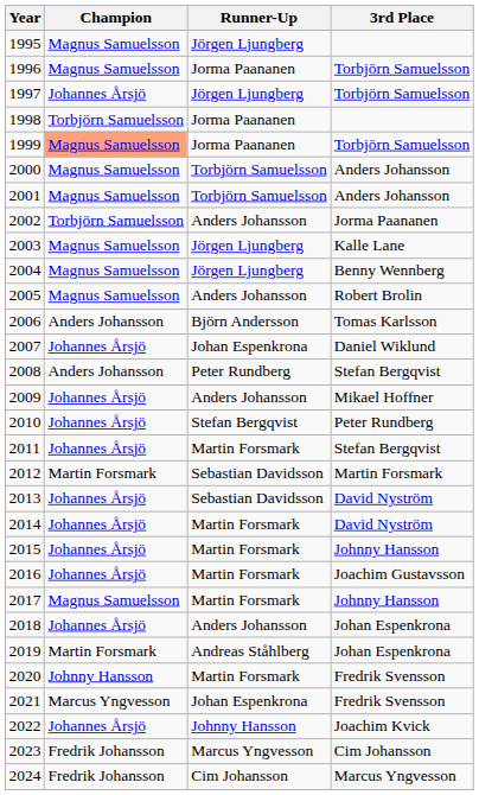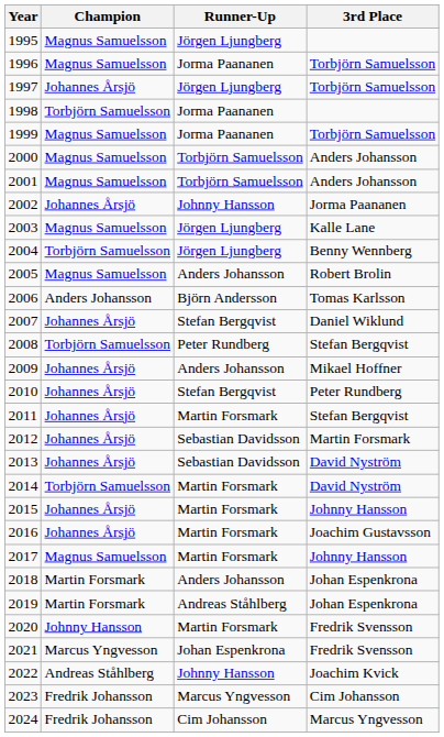 <table class="wikitable">
 <tr>
 <th>Year</th>
 <th>Champion</th>
 <th>Runner-Up</th>
 <th>3rd Place</th>
 </tr>
 <tr>
 <td>1995</td>
 <td> <a href='#'>Magnus Samuelsson</a></td>
 <td> <a href='#'>Jörgen Ljungberg</a></td>
 <td></td>
 </tr>
 <tr>
 <td>1996</td>
 <td> <a href='#'>Magnus Samuelsson</a></td>
 <td> Jorma Paananen</td>
 <td> <a href='#'>Torbjörn Samuelsson</a></td>
 </tr>
 <tr>
 <td>1997</td>
 <td> <a href='#'>Johannes Årsjö</a></td>
 <td> <a href='#'>Jörgen Ljungberg</a></td>
 <td> <a href='#'>Torbjörn Samuelsson</a></td>
 </tr>
 <tr>
 <td>1998</td>
 <td> <a href='#'>Torbjörn Samuelsson</a></td>
 <td> Jorma Paananen</td>
 <td></td>
 </tr>
 <tr>
 <td>1999</td>
-<td style="background: lightsalmon;"> <a href='#'>Magnus Samuelsson</a></td>
+<td> <a href='#'>Magnus Samuelsson</a></td>
 <td> Jorma Paananen</td>
 <td> <a href='#'>Torbjörn Samuelsson</a></td>
 </tr>
 <tr>
 <td>2000</td>
 <td> <a href='#'>Magnus Samuelsson</a></td>
 <td> <a href='#'>Torbjörn Samuelsson</a></td>
 <td> Anders Johansson</td>
 </tr>
 <tr>
 <td>2001</td>
 <td> <a href='#'>Magnus Samuelsson</a></td>
 <td> <a href='#'>Torbjörn Samuelsson</a></td>
 <td> Anders Johansson</td>
 </tr>
 <tr>
 <td>2002</td>
-<td> <a href='#'>Torbjörn Samuelsson</a></td>
-<td> Anders Johansson</td>
+<td> <a href='#'>Johannes Årsjö</a></td>
+<td> <a href='#'>Johnny Hansson</a></td>
 <td>  Jorma Paananen</td>
 </tr>
 <tr>
 <td>2003</td>
 <td> <a href='#'>Magnus Samuelsson</a></td>
 <td> <a href='#'>Jörgen Ljungberg</a></td>
 <td> Kalle Lane</td>
 </tr>
 <tr>
 <td>2004</td>
-<td> <a href='#'>Magnus Samuelsson</a></td>
+<td> <a href='#'>Torbjörn Samuelsson</a></td>
 <td> <a href='#'>Jörgen Ljungberg</a></td>
 <td> Benny Wennberg</td>
 </tr>
 <tr>
 <td>2005</td>
 <td> <a href='#'>Magnus Samuelsson</a></td>
 <td> Anders Johansson</td>
 <td> Robert Brolin</td>
 </tr>
 <tr>
 <td>2006</td>
 <td> Anders Johansson</td>
 <td> Björn Andersson</td>
 <td> Tomas Karlsson</td>
 </tr>
 <tr>
 <td>2007</td>
 <td> <a href='#'>Johannes Årsjö</a></td>
-<td> Johan Espenkrona</td>
+<td> Stefan Bergqvist</td>
 <td> Daniel Wiklund</td>
 </tr>
 <tr>
 <td>2008</td>
-<td> Anders Johansson</td>
+<td> <a href='#'>Torbjörn Samuelsson</a></td>
 <td> Peter Rundberg</td>
 <td> Stefan Bergqvist</td>
 </tr>
 <tr>
 <td>2009</td>
 <td> <a href='#'>Johannes Årsjö</a></td>
 <td> Anders Johansson</td>
 <td> Mikael Hoffner</td>
 </tr>
 <tr>
 <td>2010</td>
 <td> <a href='#'>Johannes Årsjö</a></td>
 <td> Stefan Bergqvist</td>
 <td> Peter Rundberg</td>
 </tr>
 <tr>
 <td>2011</td>
 <td> <a href='#'>Johannes Årsjö</a></td>
 <td> Martin Forsmark</td>
 <td> Stefan Bergqvist</td>
 </tr>
 <tr>
 <td>2012</td>
-<td> Martin Forsmark</td>
+<td> <a href='#'>Johannes Årsjö</a></td>
 <td> Sebastian Davidsson</td>
 <td> Martin Forsmark</td>
 </tr>
 <tr>
 <td>2013</td>
 <td> <a href='#'>Johannes Årsjö</a></td>
 <td> Sebastian Davidsson</td>
 <td> <a href='#'>David Nyström</a></td>
 </tr>
 <tr>
 <td>2014</td>
-<td> <a href='#'>Johannes Årsjö</a></td>
+<td> <a href='#'>Torbjörn Samuelsson</a></td>
 <td> Martin Forsmark</td>
 <td> <a href='#'>David Nyström</a></td>
 </tr>
 <tr>
 <td>2015</td>
 <td> <a href='#'>Johannes Årsjö</a></td>
 <td> Martin Forsmark</td>
 <td> <a href='#'>Johnny Hansson</a></td>
 </tr>
 <tr>
 <td>2016</td>
 <td> <a href='#'>Johannes Årsjö</a></td>
 <td> Martin Forsmark</td>
 <td> Joachim Gustavsson</td>
 </tr>
 <tr>
 <td>2017</td>
 <td> <a href='#'>Magnus Samuelsson</a></td>
 <td> Martin Forsmark</td>
 <td> <a href='#'>Johnny Hansson</a></td>
 </tr>
 <tr>
 <td>2018</td>
-<td> <a href='#'>Johannes Årsjö</a></td>
+<td> Martin Forsmark</td>
 <td> Anders Johansson</td>
 <td> Johan Espenkrona</td>
 </tr>
 <tr>
 <td>2019</td>
 <td> Martin Forsmark</td>
 <td> Andreas Ståhlberg</td>
 <td> Johan Espenkrona</td>
 </tr>
 <tr>
 <td>2020 </td>
 <td> <a href='#'>Johnny Hansson</a></td>
 <td> Martin Forsmark</td>
 <td> Fredrik Svensson</td>
 </tr>
 <tr>
 <td>2021</td>
 <td> Marcus Yngvesson</td>
 <td> Johan Espenkrona</td>
 <td> Fredrik Svensson</td>
 </tr>
 <tr>
 <td>2022</td>
-<td> <a href='#'>Johannes Årsjö</a></td>
+<td> Andreas Ståhlberg</td>
 <td> <a href='#'>Johnny Hansson</a></td>
 <td> Joachim Kvick</td>
 </tr>
 <tr>
 <td>2023</td>
 <td> Fredrik Johansson</td>
 <td> Marcus Yngvesson</td>
 <td> Cim Johansson</td>
 </tr>
 <tr>
 <td>2024</td>
 <td> Fredrik Johansson</td>
 <td> Cim Johansson</td>
 <td> Marcus Yngvesson</td>
 </tr>
 </table>
